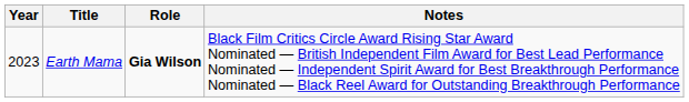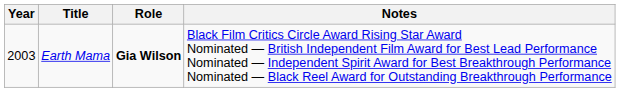 <table class="wikitable sortable">
 <tr>
 <th>Year</th>
 <th>Title</th>
 <th>Role</th>
 <th class="unsortable">Notes</th>
 </tr>
 <tr>
-<td>2023</td>
+<td>2003</td>
 <td><em><a href='#'>Earth Mama</a></em></td>
 <td><strong>Gia Wilson</strong></td>
 <td><a href='#'>Black Film Critics Circle Award Rising Star Award</a><br>Nominated — <a href='#'>British Independent Film Award for Best Lead Performance</a><br>Nominated — <a href='#'>Independent Spirit Award for Best Breakthrough Performance</a><br>Nominated — <a href='#'>Black Reel Award for Outstanding Breakthrough Performance</a></td>
 </tr>
 </table>
